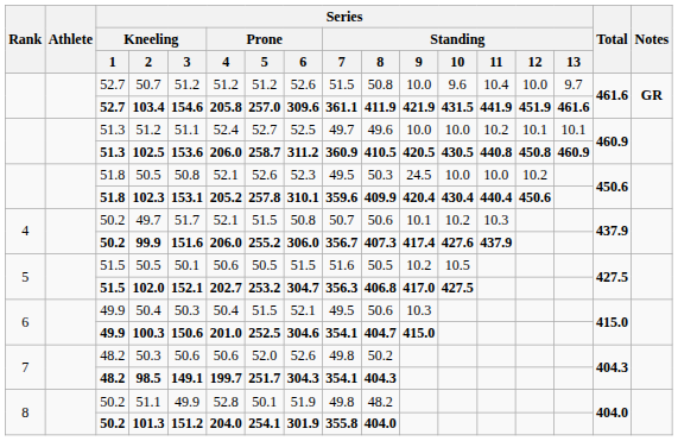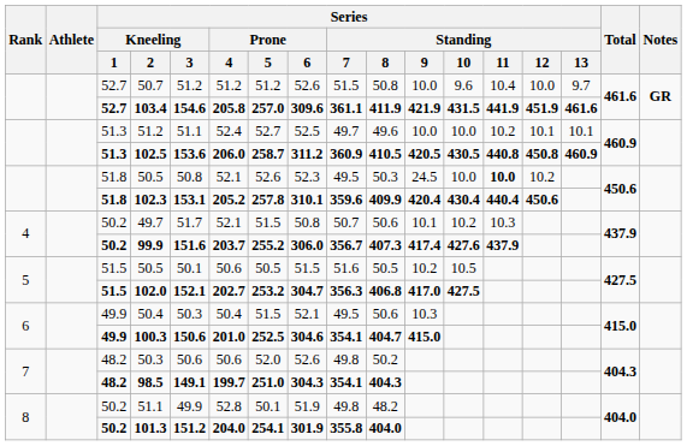 <table class="wikitable" style="text-align:center">
 <tr>
 <th rowspan=3>Rank</th>
 <th rowspan=3>Athlete</th>
 <th colspan=13>Series</th>
 <th rowspan=3>Total</th>
 <th rowspan=3>Notes</th>
 </tr>
 <tr>
 <th colspan=3>Kneeling</th>
 <th colspan=3>Prone</th>
 <th colspan=7>Standing</th>
 </tr>
 <tr>
 <th width=30>1</th>
 <th width=30>2</th>
 <th width=30>3</th>
 <th width=30>4</th>
 <th width=30>5</th>
 <th width=30>6</th>
 <th width=30>7</th>
 <th width=30>8</th>
 <th width=30>9</th>
 <th width=30>10</th>
 <th width=30>11</th>
 <th width=30>12</th>
 <th width=30>13</th>
 </tr>
 <tr>
 <td rowspan=2></td>
 <td rowspan=2 align=left></td>
 <td>52.7</td>
 <td>50.7</td>
 <td>51.2</td>
 <td>51.2</td>
 <td>51.2</td>
 <td>52.6</td>
 <td>51.5</td>
 <td>50.8</td>
 <td>10.0</td>
 <td>9.6</td>
 <td>10.4</td>
 <td>10.0</td>
 <td>9.7</td>
 <td rowspan=2><strong>461.6</strong></td>
 <td rowspan=2><strong>GR</strong></td>
 </tr>
 <tr>
 <td><strong>52.7</strong></td>
 <td><strong>103.4</strong></td>
 <td><strong>154.6</strong></td>
 <td><strong>205.8</strong></td>
 <td><strong>257.0</strong></td>
 <td><strong>309.6</strong></td>
 <td><strong>361.1</strong></td>
 <td><strong>411.9</strong></td>
 <td><strong>421.9</strong></td>
 <td><strong>431.5</strong></td>
 <td><strong>441.9</strong></td>
 <td><strong>451.9</strong></td>
 <td><strong>461.6</strong></td>
 </tr>
 <tr>
 <td rowspan=2></td>
 <td rowspan=2 align=left></td>
 <td>51.3</td>
 <td>51.2</td>
 <td>51.1</td>
 <td>52.4</td>
 <td>52.7</td>
 <td>52.5</td>
 <td>49.7</td>
 <td>49.6</td>
 <td>10.0</td>
 <td>10.0</td>
 <td>10.2</td>
 <td>10.1</td>
 <td>10.1</td>
 <td rowspan=2><strong>460.9</strong></td>
 <td rowspan=2></td>
 </tr>
 <tr>
 <td><strong>51.3</strong></td>
 <td><strong>102.5</strong></td>
 <td><strong>153.6</strong></td>
 <td><strong>206.0</strong></td>
 <td><strong>258.7</strong></td>
 <td><strong>311.2</strong></td>
 <td><strong>360.9</strong></td>
 <td><strong>410.5</strong></td>
 <td><strong>420.5</strong></td>
 <td><strong>430.5</strong></td>
 <td><strong>440.8</strong></td>
 <td><strong>450.8</strong></td>
 <td><strong>460.9</strong></td>
 </tr>
 <tr>
 <td rowspan=2></td>
 <td rowspan=2 align=left></td>
 <td>51.8</td>
 <td>50.5</td>
 <td>50.8</td>
 <td>52.1</td>
 <td>52.6</td>
 <td>52.3</td>
 <td>49.5</td>
 <td>50.3</td>
 <td>24.5</td>
 <td>10.0</td>
-<td>10.0</td>
+<td><strong>10.0</strong></td>
 <td>10.2</td>
 <td></td>
 <td rowspan=2><strong>450.6</strong></td>
 <td rowspan=2></td>
 </tr>
 <tr>
 <td><strong>51.8</strong></td>
 <td><strong>102.3</strong></td>
 <td><strong>153.1</strong></td>
 <td><strong>205.2</strong></td>
 <td><strong>257.8</strong></td>
 <td><strong>310.1</strong></td>
 <td><strong>359.6</strong></td>
 <td><strong>409.9</strong></td>
 <td><strong>420.4</strong></td>
 <td><strong>430.4</strong></td>
 <td><strong>440.4</strong></td>
 <td><strong>450.6</strong></td>
 <td></td>
 </tr>
 <tr>
 <td rowspan=2>4</td>
 <td rowspan=2 align=left></td>
 <td>50.2</td>
 <td>49.7</td>
 <td>51.7</td>
 <td>52.1</td>
 <td>51.5</td>
 <td>50.8</td>
 <td>50.7</td>
 <td>50.6</td>
 <td>10.1</td>
 <td>10.2</td>
 <td>10.3</td>
 <td></td>
 <td></td>
 <td rowspan=2><strong>437.9</strong></td>
 <td rowspan=2></td>
 </tr>
 <tr>
 <td><strong>50.2</strong></td>
 <td><strong>99.9</strong></td>
 <td><strong>151.6</strong></td>
-<td><strong>206.0</strong></td>
+<td><strong>203.7</strong></td>
 <td><strong>255.2</strong></td>
 <td><strong>306.0</strong></td>
 <td><strong>356.7</strong></td>
 <td><strong>407.3</strong></td>
 <td><strong>417.4</strong></td>
 <td><strong>427.6</strong></td>
 <td><strong>437.9</strong></td>
 <td></td>
 <td></td>
 </tr>
 <tr>
 <td rowspan=2>5</td>
 <td rowspan=2 align=left></td>
 <td>51.5</td>
 <td>50.5</td>
 <td>50.1</td>
 <td>50.6</td>
 <td>50.5</td>
 <td>51.5</td>
 <td>51.6</td>
 <td>50.5</td>
 <td>10.2</td>
 <td>10.5</td>
 <td></td>
 <td></td>
 <td></td>
 <td rowspan=2><strong>427.5</strong></td>
 <td rowspan=2></td>
 </tr>
 <tr>
 <td><strong>51.5</strong></td>
 <td><strong>102.0</strong></td>
 <td><strong>152.1</strong></td>
 <td><strong>202.7</strong></td>
 <td><strong>253.2</strong></td>
 <td><strong>304.7</strong></td>
 <td><strong>356.3</strong></td>
 <td><strong>406.8</strong></td>
 <td><strong>417.0</strong></td>
 <td><strong>427.5</strong></td>
 <td></td>
 <td></td>
 <td></td>
 </tr>
 <tr>
 <td rowspan=2>6</td>
 <td rowspan=2 align=left></td>
 <td>49.9</td>
 <td>50.4</td>
 <td>50.3</td>
 <td>50.4</td>
 <td>51.5</td>
 <td>52.1</td>
 <td>49.5</td>
 <td>50.6</td>
 <td>10.3</td>
 <td></td>
 <td></td>
 <td></td>
 <td></td>
 <td rowspan=2><strong>415.0</strong></td>
 <td rowspan=2></td>
 </tr>
 <tr>
 <td><strong>49.9</strong></td>
 <td><strong>100.3</strong></td>
 <td><strong>150.6</strong></td>
 <td><strong>201.0</strong></td>
 <td><strong>252.5</strong></td>
 <td><strong>304.6</strong></td>
 <td><strong>354.1</strong></td>
 <td><strong>404.7</strong></td>
 <td><strong>415.0</strong></td>
 <td></td>
 <td></td>
 <td></td>
 <td></td>
 </tr>
 <tr>
 <td rowspan=2>7</td>
 <td rowspan=2 align=left></td>
 <td>48.2</td>
 <td>50.3</td>
 <td>50.6</td>
 <td>50.6</td>
 <td>52.0</td>
 <td>52.6</td>
 <td>49.8</td>
 <td>50.2</td>
 <td></td>
 <td></td>
 <td></td>
 <td></td>
 <td></td>
 <td rowspan=2><strong>404.3</strong></td>
 <td rowspan=2></td>
 </tr>
 <tr>
 <td><strong>48.2</strong></td>
 <td><strong>98.5</strong></td>
 <td><strong>149.1</strong></td>
 <td><strong>199.7</strong></td>
-<td><strong>251.7</strong></td>
+<td><strong>251.0</strong></td>
 <td><strong>304.3</strong></td>
 <td><strong>354.1</strong></td>
 <td><strong>404.3</strong></td>
 <td></td>
 <td></td>
 <td></td>
 <td></td>
 <td></td>
 </tr>
 <tr>
 <td rowspan=2>8</td>
 <td rowspan=2 align=left></td>
 <td>50.2</td>
 <td>51.1</td>
 <td>49.9</td>
 <td>52.8</td>
 <td>50.1</td>
 <td>51.9</td>
 <td>49.8</td>
 <td>48.2</td>
 <td></td>
 <td></td>
 <td></td>
 <td></td>
 <td></td>
 <td rowspan=2><strong>404.0</strong></td>
 <td rowspan=2></td>
 </tr>
 <tr>
 <td><strong>50.2</strong></td>
 <td><strong>101.3</strong></td>
 <td><strong>151.2</strong></td>
 <td><strong>204.0</strong></td>
 <td><strong>254.1</strong></td>
 <td><strong>301.9</strong></td>
 <td><strong>355.8</strong></td>
 <td><strong>404.0</strong></td>
 <td></td>
 <td></td>
 <td></td>
 <td></td>
 <td></td>
 </tr>
 </table>
